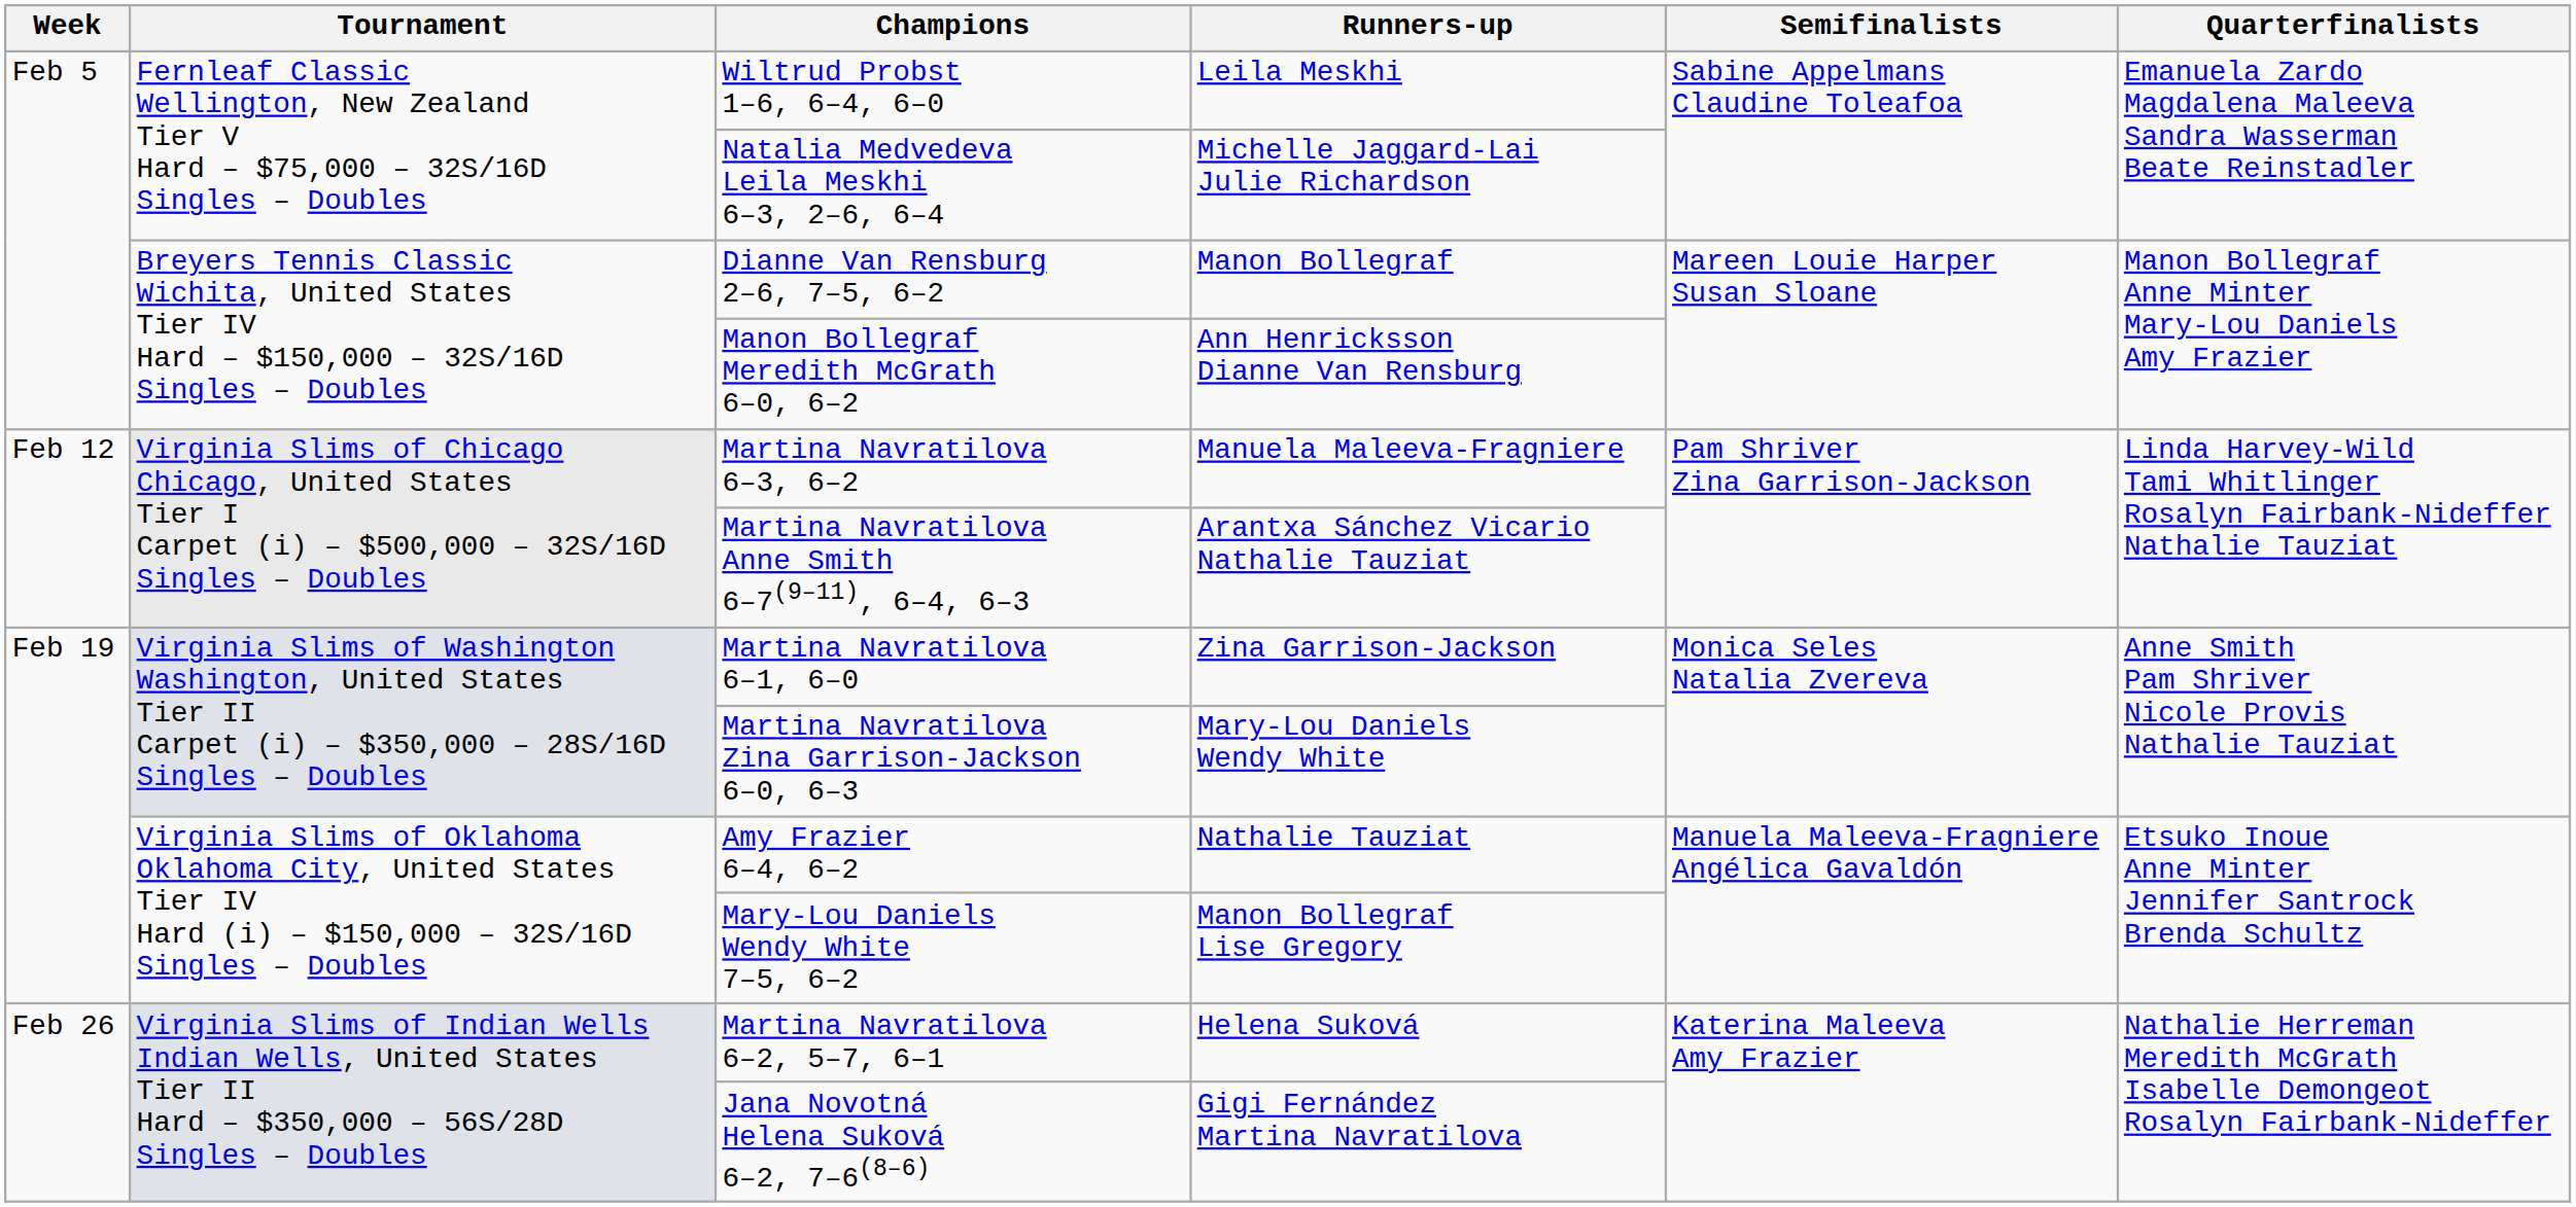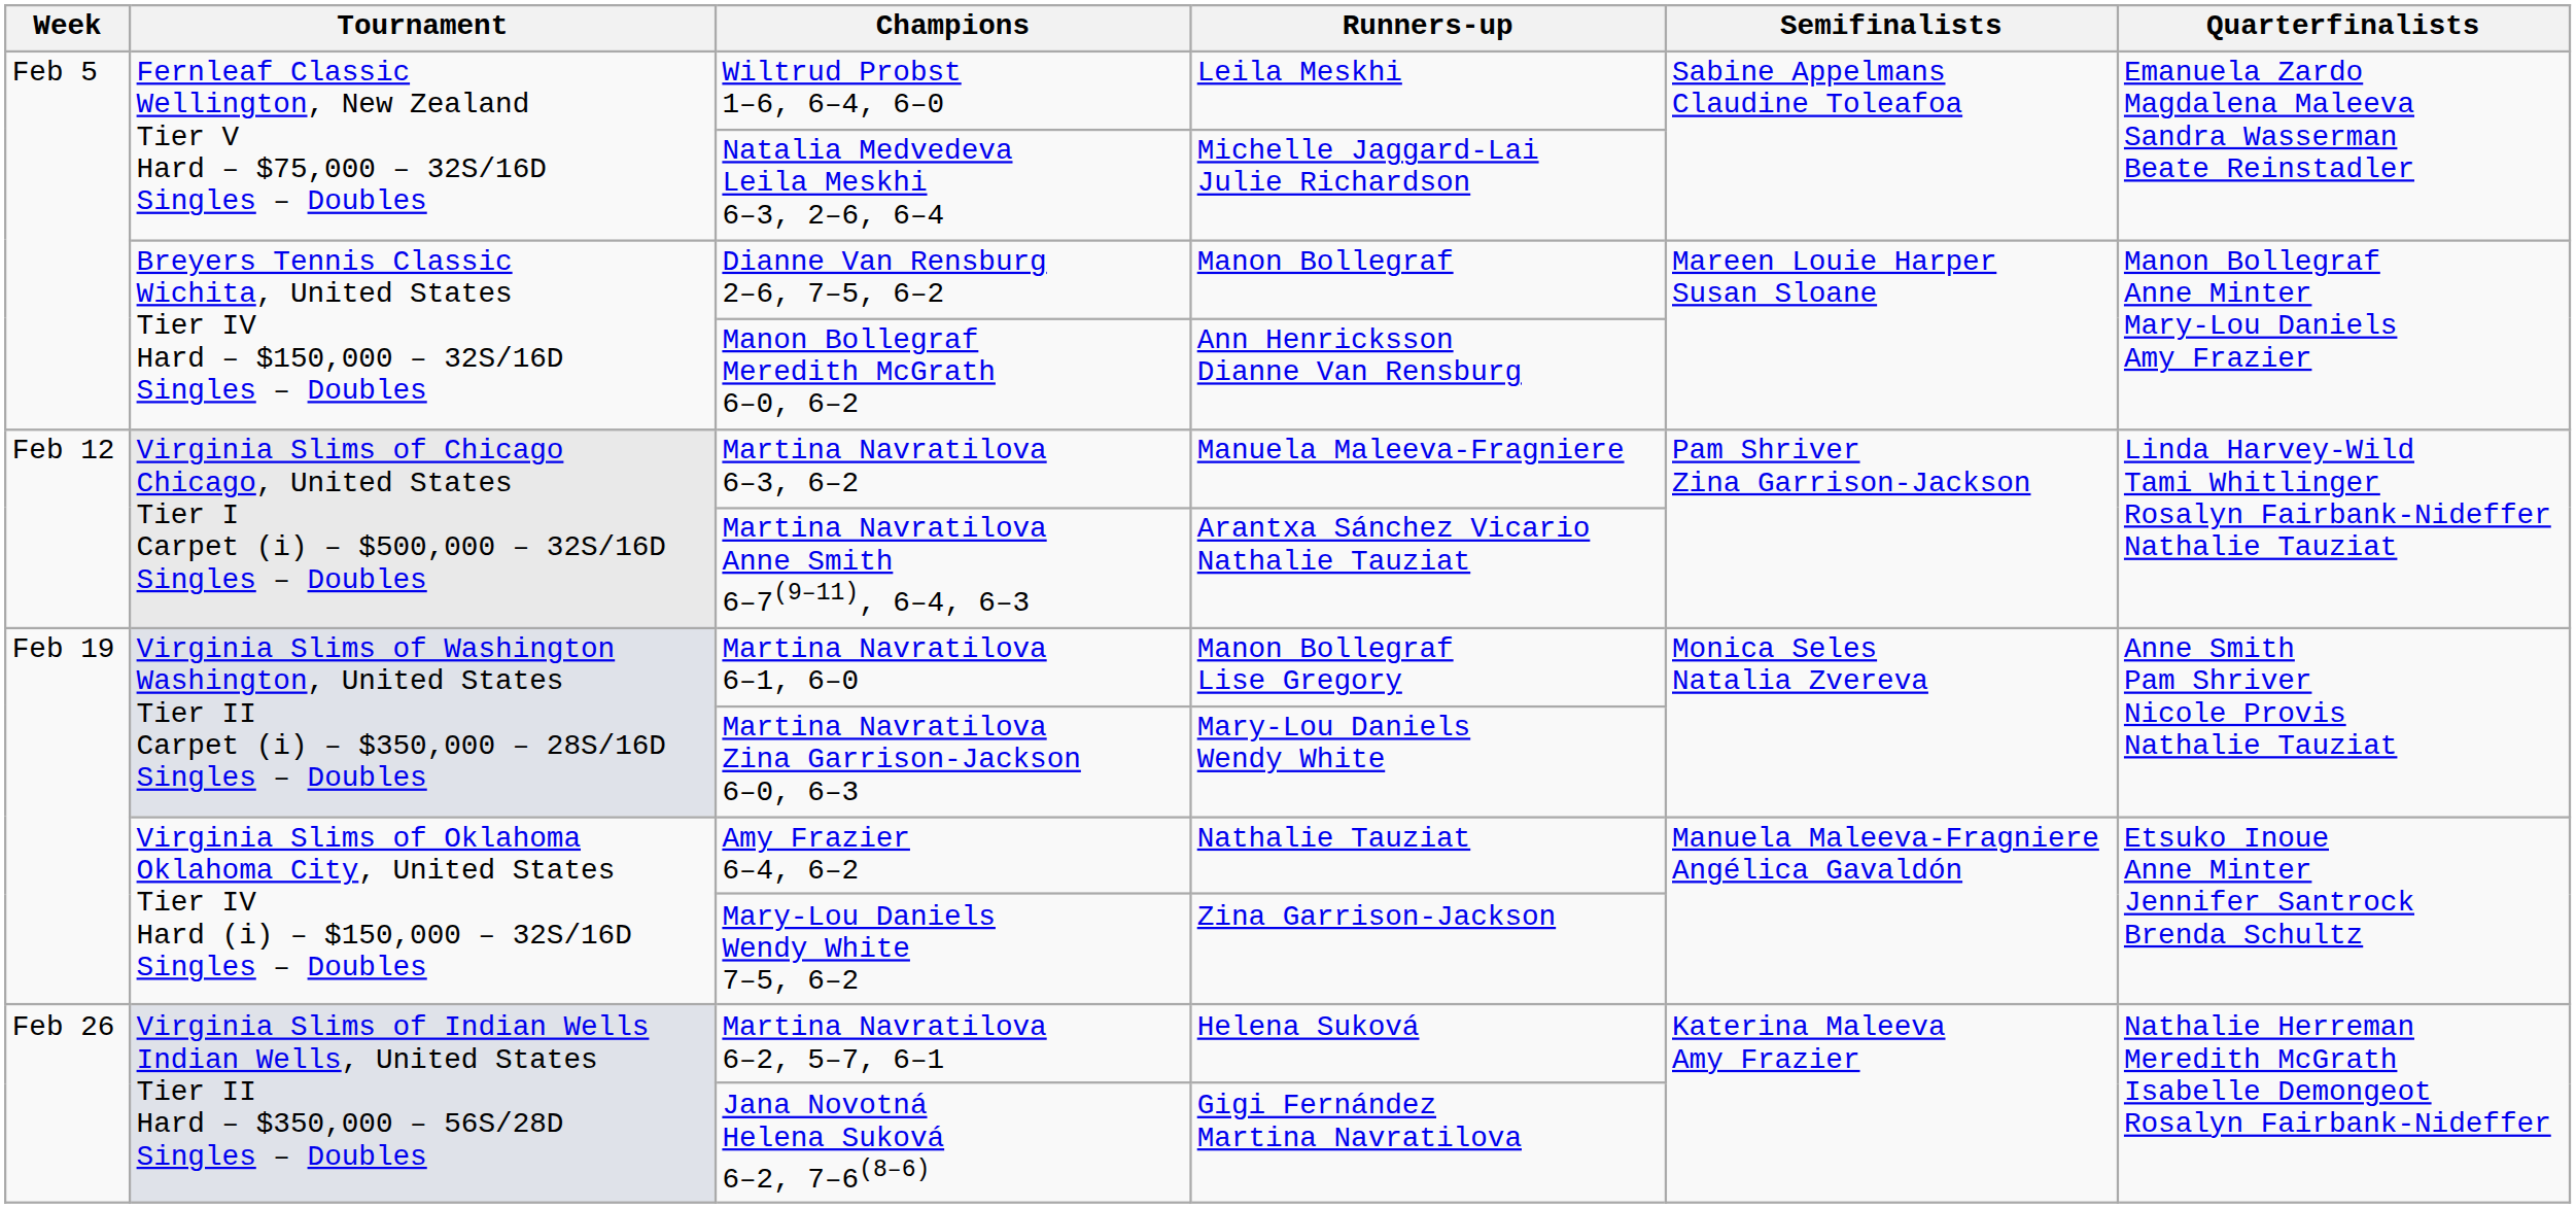 <table class=wikitable style=font-size:95%>
 <tr>
 <th style="width:48px;">Week</th>
 <th style="width:248px;">Tournament</th>
 <th style="width:200px;">Champions</th>
 <th style="width:200px;">Runners-up</th>
 <th style="width:190px;">Semifinalists</th>
 <th style="width:190px;">Quarterfinalists</th>
 </tr>
 <tr valign=top>
 <td rowspan=4>Feb 5</td>
 <td rowspan=2><a href='#'>Fernleaf Classic</a><br><a href='#'>Wellington</a>, New Zealand<br>Tier V <br>Hard – $75,000 – 32S/16D<br><a href='#'>Singles</a> – <a href='#'>Doubles</a></td>
 <td> <a href='#'>Wiltrud Probst</a><br>1–6, 6–4, 6–0</td>
 <td> <a href='#'>Leila Meskhi</a></td>
 <td rowspan=2> <a href='#'>Sabine Appelmans</a> <br>  <a href='#'>Claudine Toleafoa</a></td>
 <td rowspan=2> <a href='#'>Emanuela Zardo</a> <br>  <a href='#'>Magdalena Maleeva</a> <br>  <a href='#'>Sandra Wasserman</a> <br>  <a href='#'>Beate Reinstadler</a></td>
 </tr>
 <tr valign=top>
 <td> <a href='#'>Natalia Medvedeva</a><br> <a href='#'>Leila Meskhi</a><br>6–3, 2–6, 6–4</td>
 <td> <a href='#'>Michelle Jaggard-Lai</a><br> <a href='#'>Julie Richardson</a></td>
 </tr>
 <tr valign=top>
 <td rowspan=2><a href='#'>Breyers Tennis Classic</a><br><a href='#'>Wichita</a>, United States<br>Tier IV <br>Hard – $150,000 – 32S/16D<br><a href='#'>Singles</a> – <a href='#'>Doubles</a></td>
 <td> <a href='#'>Dianne Van Rensburg</a><br>2–6, 7–5, 6–2</td>
 <td> <a href='#'>Manon Bollegraf</a></td>
 <td rowspan=2> <a href='#'>Mareen Louie Harper</a> <br>  <a href='#'>Susan Sloane</a></td>
 <td rowspan=2> <a href='#'>Manon Bollegraf</a> <br>  <a href='#'>Anne Minter</a> <br>  <a href='#'>Mary-Lou Daniels</a> <br>  <a href='#'>Amy Frazier</a></td>
 </tr>
 <tr valign=top>
 <td> <a href='#'>Manon Bollegraf</a><br> <a href='#'>Meredith McGrath</a><br>6–0, 6–2</td>
 <td> <a href='#'>Ann Henricksson</a><br> <a href='#'>Dianne Van Rensburg</a></td>
 </tr>
 <tr valign=top>
 <td rowspan=2>Feb 12</td>
 <td rowspan=2 style="background:#E9E9E9;"><a href='#'>Virginia Slims of Chicago</a><br> <a href='#'>Chicago</a>, United States<br>Tier I <br>Carpet (i) – $500,000 – 32S/16D<br> <a href='#'>Singles</a> – <a href='#'>Doubles</a></td>
 <td> <a href='#'>Martina Navratilova</a><br>6–3, 6–2</td>
 <td> <a href='#'>Manuela Maleeva-Fragniere</a></td>
 <td rowspan=2> <a href='#'>Pam Shriver</a> <br>  <a href='#'>Zina Garrison-Jackson</a></td>
 <td rowspan=2> <a href='#'>Linda Harvey-Wild</a> <br>  <a href='#'>Tami Whitlinger</a> <br>  <a href='#'>Rosalyn Fairbank-Nideffer</a> <br>  <a href='#'>Nathalie Tauziat</a></td>
 </tr>
 <tr valign=top>
 <td> <a href='#'>Martina Navratilova</a><br> <a href='#'>Anne Smith</a><br>6–7<sup>(9–11)</sup>, 6–4, 6–3</td>
 <td> <a href='#'>Arantxa Sánchez Vicario</a><br> <a href='#'>Nathalie Tauziat</a></td>
 </tr>
 <tr valign=top>
 <td rowspan=4>Feb 19</td>
 <td rowspan=2 style="background:#dfe2e9;"><a href='#'>Virginia Slims of Washington</a><br><a href='#'>Washington</a>, United States<br>Tier II <br>Carpet (i) – $350,000 – 28S/16D<br><a href='#'>Singles</a> – <a href='#'>Doubles</a></td>
 <td> <a href='#'>Martina Navratilova</a><br>6–1, 6–0</td>
-<td> <a href='#'>Zina Garrison-Jackson</a></td>
+<td> <a href='#'>Manon Bollegraf</a><br> <a href='#'>Lise Gregory</a></td>
 <td rowspan=2> <a href='#'>Monica Seles</a> <br>  <a href='#'>Natalia Zvereva</a></td>
 <td rowspan=2> <a href='#'>Anne Smith</a> <br>  <a href='#'>Pam Shriver</a> <br>  <a href='#'>Nicole Provis</a> <br>  <a href='#'>Nathalie Tauziat</a></td>
 </tr>
 <tr valign=top>
 <td> <a href='#'>Martina Navratilova</a><br> <a href='#'>Zina Garrison-Jackson</a><br>6–0, 6–3</td>
 <td> <a href='#'>Mary-Lou Daniels</a><br> <a href='#'>Wendy White</a></td>
 </tr>
 <tr valign=top>
 <td rowspan=2><a href='#'>Virginia Slims of Oklahoma</a><br><a href='#'>Oklahoma City</a>, United States<br>Tier IV <br>Hard (i) – $150,000 – 32S/16D<br><a href='#'>Singles</a> – <a href='#'>Doubles</a></td>
 <td> <a href='#'>Amy Frazier</a><br>6–4, 6–2</td>
 <td> <a href='#'>Nathalie Tauziat</a></td>
 <td rowspan=2> <a href='#'>Manuela Maleeva-Fragniere</a> <br>  <a href='#'>Angélica Gavaldón</a></td>
 <td rowspan=2> <a href='#'>Etsuko Inoue</a> <br>  <a href='#'>Anne Minter</a> <br>  <a href='#'>Jennifer Santrock</a> <br>  <a href='#'>Brenda Schultz</a></td>
 </tr>
 <tr valign=top>
 <td> <a href='#'>Mary-Lou Daniels</a><br> <a href='#'>Wendy White</a><br>7–5, 6–2</td>
-<td> <a href='#'>Manon Bollegraf</a><br> <a href='#'>Lise Gregory</a></td>
+<td> <a href='#'>Zina Garrison-Jackson</a></td>
 </tr>
 <tr valign=top>
 <td rowspan=2>Feb 26</td>
 <td rowspan=2 style="background:#dfe2e9;"><a href='#'>Virginia Slims of Indian Wells</a><br> <a href='#'>Indian Wells</a>, United States<br>Tier II <br>Hard – $350,000 – 56S/28D<br><a href='#'>Singles</a> – <a href='#'>Doubles</a></td>
 <td> <a href='#'>Martina Navratilova</a><br>6–2, 5–7, 6–1</td>
 <td> <a href='#'>Helena Suková</a></td>
 <td rowspan=2> <a href='#'>Katerina Maleeva</a> <br>  <a href='#'>Amy Frazier</a></td>
 <td rowspan=2> <a href='#'>Nathalie Herreman</a> <br>  <a href='#'>Meredith McGrath</a> <br>  <a href='#'>Isabelle Demongeot</a> <br>  <a href='#'>Rosalyn Fairbank-Nideffer</a></td>
 </tr>
 <tr valign=top>
 <td> <a href='#'>Jana Novotná</a><br> <a href='#'>Helena Suková</a><br>6–2, 7–6<sup>(8–6)</sup></td>
 <td> <a href='#'>Gigi Fernández</a><br> <a href='#'>Martina Navratilova</a></td>
 </tr>
 </table>
